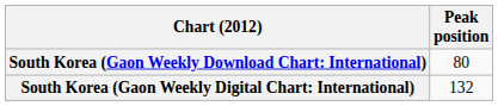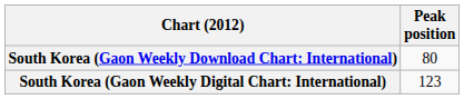 <table class="wikitable plainrowheaders" style="text-align:center;">
 <tr>
 <th scope="col">Chart (2012)</th>
 <th scope="col">Peak<br>position</th>
 </tr>
 <tr>
 <th scope="row">South Korea (<a href='#'>Gaon Weekly Download Chart: International</a>)</th>
 <td>80</td>
 </tr>
 <tr>
 <th scope="row">South Korea (Gaon Weekly Digital Chart: International)</th>
-<td>132</td>
+<td>123</td>
 </tr>
 </table>
